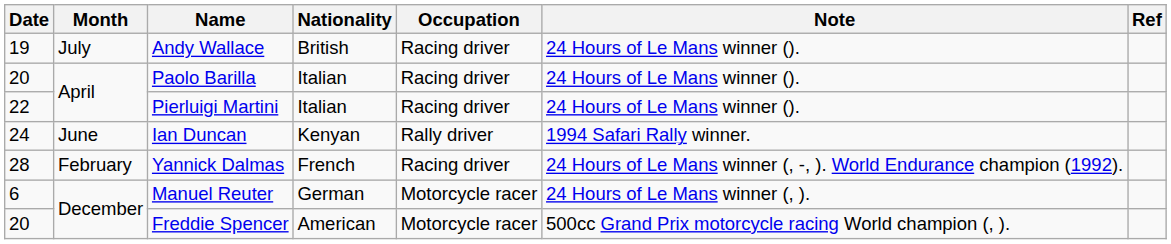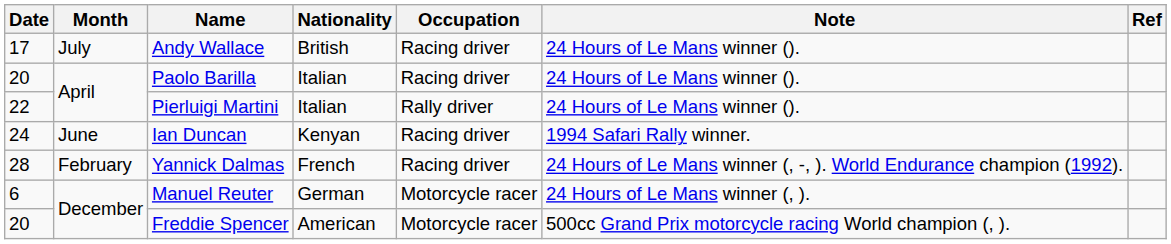 <table class="wikitable" style="font-size:85%;">
 <tr>
 <th>Date</th>
 <th>Month</th>
 <th>Name</th>
 <th>Nationality</th>
 <th>Occupation</th>
 <th>Note</th>
 <th>Ref</th>
 </tr>
 <tr>
-<td>19</td>
+<td>17</td>
 <td>July</td>
 <td><a href='#'>Andy Wallace</a></td>
 <td>British</td>
 <td>Racing driver</td>
 <td><a href='#'>24 Hours of Le Mans</a> winner ().</td>
 <td></td>
 </tr>
 <tr>
 <td>20</td>
 <td rowspan=2>April</td>
 <td><a href='#'>Paolo Barilla</a></td>
 <td>Italian</td>
 <td>Racing driver</td>
 <td><a href='#'>24 Hours of Le Mans</a> winner ().</td>
 <td></td>
 </tr>
 <tr>
 <td>22</td>
 <td><a href='#'>Pierluigi Martini</a></td>
 <td>Italian</td>
-<td>Racing driver</td>
+<td>Rally driver</td>
 <td><a href='#'>24 Hours of Le Mans</a> winner ().</td>
 <td></td>
 </tr>
 <tr>
 <td>24</td>
 <td>June</td>
 <td><a href='#'>Ian Duncan</a></td>
 <td>Kenyan</td>
-<td>Rally driver</td>
+<td>Racing driver</td>
 <td><a href='#'>1994 Safari Rally</a> winner.</td>
 <td></td>
 </tr>
 <tr>
 <td>28</td>
 <td>February</td>
 <td><a href='#'>Yannick Dalmas</a></td>
 <td>French</td>
 <td>Racing driver</td>
 <td><a href='#'>24 Hours of Le Mans</a> winner (, -, ). <a href='#'>World Endurance</a> champion (<a href='#'>1992</a>).</td>
 <td></td>
 </tr>
 <tr>
 <td>6</td>
 <td rowspan=2>December</td>
 <td><a href='#'>Manuel Reuter</a></td>
 <td>German</td>
 <td>Motorcycle racer</td>
 <td><a href='#'>24 Hours of Le Mans</a> winner (, ).</td>
 <td></td>
 </tr>
 <tr>
 <td>20</td>
 <td><a href='#'>Freddie Spencer</a></td>
 <td>American</td>
 <td>Motorcycle racer</td>
 <td>500cc <a href='#'>Grand Prix motorcycle racing</a> World champion (, ).</td>
 <td></td>
 </tr>
 </table>
